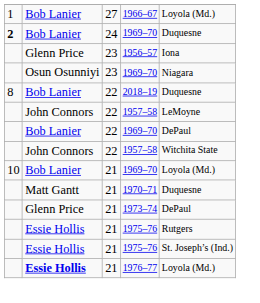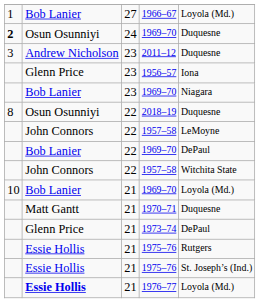 <table class="wikitable">
 <tr>
 </tr>
 <tr>
 <td>1</td>
 <td><a href='#'>Bob Lanier</a></td>
 <td>27</td>
 <td style="font-size:80%;"><a href='#'>1966–67</a></td>
 <td style="font-size:80%;">Loyola (Md.)</td>
 </tr>
 <tr>
 <td><strong>2</strong></td>
-<td><a href='#'>Bob Lanier</a></td>
+<td>Osun Osunniyi</td>
 <td>24</td>
 <td style="font-size:80%;"><a href='#'>1969–70</a></td>
+<td style="font-size:80%;">Duquesne</td>
+</tr>
+<tr>
+<td>3</td>
+<td><a href='#'>Andrew Nicholson</a></td>
+<td>23</td>
+<td style="font-size:80%;"><a href='#'>2011–12</a></td>
 <td style="font-size:80%;">Duquesne</td>
 </tr>
 <tr>
 <td></td>
 <td>Glenn Price</td>
 <td>23</td>
 <td style="font-size:80%;"><a href='#'>1956–57</a></td>
 <td style="font-size:80%;">Iona</td>
 </tr>
 <tr>
 <td></td>
-<td>Osun Osunniyi</td>
+<td><a href='#'>Bob Lanier</a></td>
 <td>23</td>
 <td style="font-size:80%;"><a href='#'>1969–70</a></td>
 <td style="font-size:80%;">Niagara</td>
 </tr>
 <tr>
 <td>8</td>
-<td><a href='#'>Bob Lanier</a></td>
+<td>Osun Osunniyi</td>
 <td>22</td>
 <td style="font-size:80%;"><a href='#'>2018–19</a></td>
 <td style="font-size:80%;">Duquesne</td>
 </tr>
 <tr>
 <td></td>
 <td>John Connors</td>
 <td>22</td>
 <td style="font-size:80%;"><a href='#'>1957–58</a></td>
 <td style="font-size:80%;">LeMoyne</td>
 </tr>
 <tr>
 <td></td>
 <td><a href='#'>Bob Lanier</a></td>
 <td>22</td>
 <td style="font-size:80%;"><a href='#'>1969–70</a></td>
 <td style="font-size:80%;">DePaul</td>
 </tr>
 <tr>
 <td></td>
 <td>John Connors</td>
 <td>22</td>
 <td style="font-size:80%;"><a href='#'>1957–58</a></td>
 <td style="font-size:80%;">Witchita State</td>
 </tr>
 <tr>
 <td>10</td>
 <td><a href='#'>Bob Lanier</a></td>
 <td>21</td>
 <td style="font-size:80%;"><a href='#'>1969–70</a></td>
 <td style="font-size:80%;">Loyola (Md.)</td>
 </tr>
 <tr>
 <td></td>
 <td>Matt Gantt</td>
 <td>21</td>
 <td style="font-size:80%;"><a href='#'>1970–71</a></td>
 <td style="font-size:80%;">Duquesne</td>
 </tr>
 <tr>
 <td></td>
 <td>Glenn Price</td>
 <td>21</td>
 <td style="font-size:80%;"><a href='#'>1973–74</a></td>
 <td style="font-size:80%;">DePaul</td>
 </tr>
 <tr>
 <td></td>
 <td><a href='#'>Essie Hollis</a></td>
 <td>21</td>
 <td style="font-size:80%;"><a href='#'>1975–76</a></td>
 <td style="font-size:80%;">Rutgers</td>
 </tr>
 <tr>
 <td></td>
 <td><a href='#'>Essie Hollis</a></td>
 <td>21</td>
 <td style="font-size:80%;"><a href='#'>1975–76</a></td>
 <td style="font-size:80%;">St. Joseph’s (Ind.)</td>
 </tr>
 <tr>
 <td></td>
 <td><strong><a href='#'>Essie Hollis</a></strong></td>
 <td>21</td>
 <td style="font-size:80%;"><a href='#'>1976–77</a></td>
 <td style="font-size:80%;">Loyola (Md.)</td>
 </tr>
 </table>
